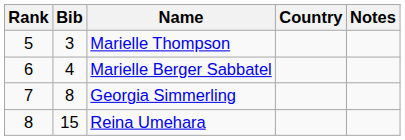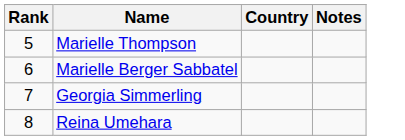 <table class="wikitable" style="text-align:center;">
 <tr>
 <th>Rank</th>
-<th>Bib</th>
 <th>Name</th>
 <th>Country</th>
 <th>Notes</th>
 </tr>
 <tr>
 <td>5</td>
-<td>3</td>
 <td align=left><a href='#'>Marielle Thompson</a></td>
 <td align=left></td>
 <td></td>
 </tr>
 <tr>
 <td>6</td>
-<td>4</td>
 <td align=left><a href='#'>Marielle Berger Sabbatel</a></td>
 <td align=left></td>
 <td></td>
 </tr>
 <tr>
 <td>7</td>
-<td>8</td>
 <td align=left><a href='#'>Georgia Simmerling</a></td>
 <td align=left></td>
 <td></td>
 </tr>
 <tr>
 <td>8</td>
-<td>15</td>
 <td align=left><a href='#'>Reina Umehara</a></td>
 <td align=left></td>
 <td></td>
 </tr>
 </table>
